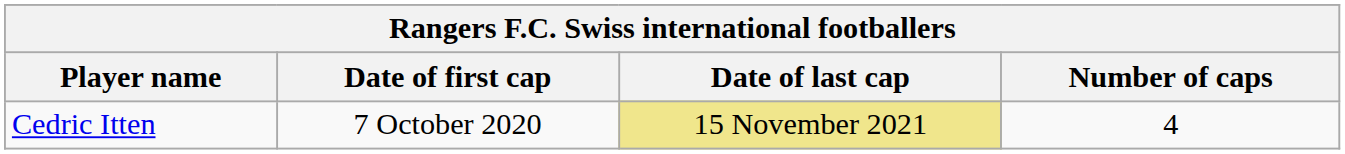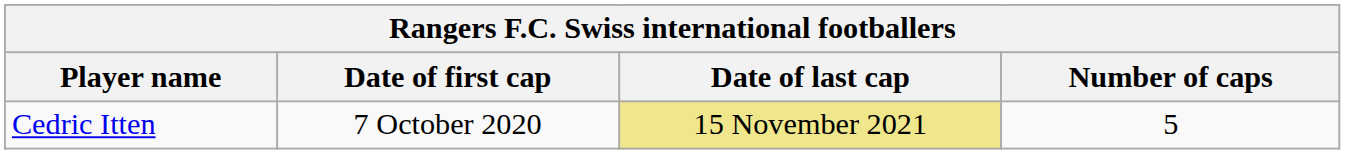 <table class="wikitable plainrowheaders" style="width: 80%;">
 <tr>
 <th colspan=5>Rangers F.C. Swiss international footballers </th>
 </tr>
 <tr>
 <th scope="col">Player name</th>
 <th scope="col">Date of first cap</th>
 <th scope="col">Date of last cap</th>
 <th scope="col">Number of caps</th>
 </tr>
 <tr>
 <td><a href='#'>Cedric Itten</a></td>
 <td align="center">7 October 2020</td>
 <td align="center" style="background: khaki;">15 November 2021</td>
-<td align="center">4</td>
+<td align="center">5</td>
 </tr>
 </table>
